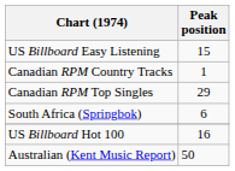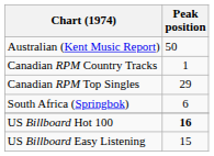 <table class="wikitable sortable">
 <tr>
 <th align="left">Chart (1974)</th>
 <th align="center">Peak<br>position</th>
 </tr>
 <tr>
-<td>US <em>Billboard</em> Easy Listening</td>
-<td align=center>15</td>
+<td>Australian (<a href='#'>Kent Music Report</a>)</td>
+<td>50</td>
 </tr>
 <tr>
 <td>Canadian <em>RPM</em> Country Tracks</td>
 <td align=center>1</td>
 </tr>
 <tr>
 <td>Canadian <em>RPM</em> Top Singles</td>
 <td align=center>29</td>
 </tr>
 <tr>
 <td>South Africa (<a href='#'>Springbok</a>)</td>
 <td align="center">6</td>
 </tr>
 <tr>
 </tr>
 <tr>
 <td>US <em>Billboard</em> Hot 100</td>
-<td align=center>16</td>
+<td align=center><strong>16</strong></td>
 </tr>
 <tr>
-<td>Australian (<a href='#'>Kent Music Report</a>)</td>
-<td>50</td>
+<td>US <em>Billboard</em> Easy Listening</td>
+<td align=center>15</td>
 </tr>
 </table>
